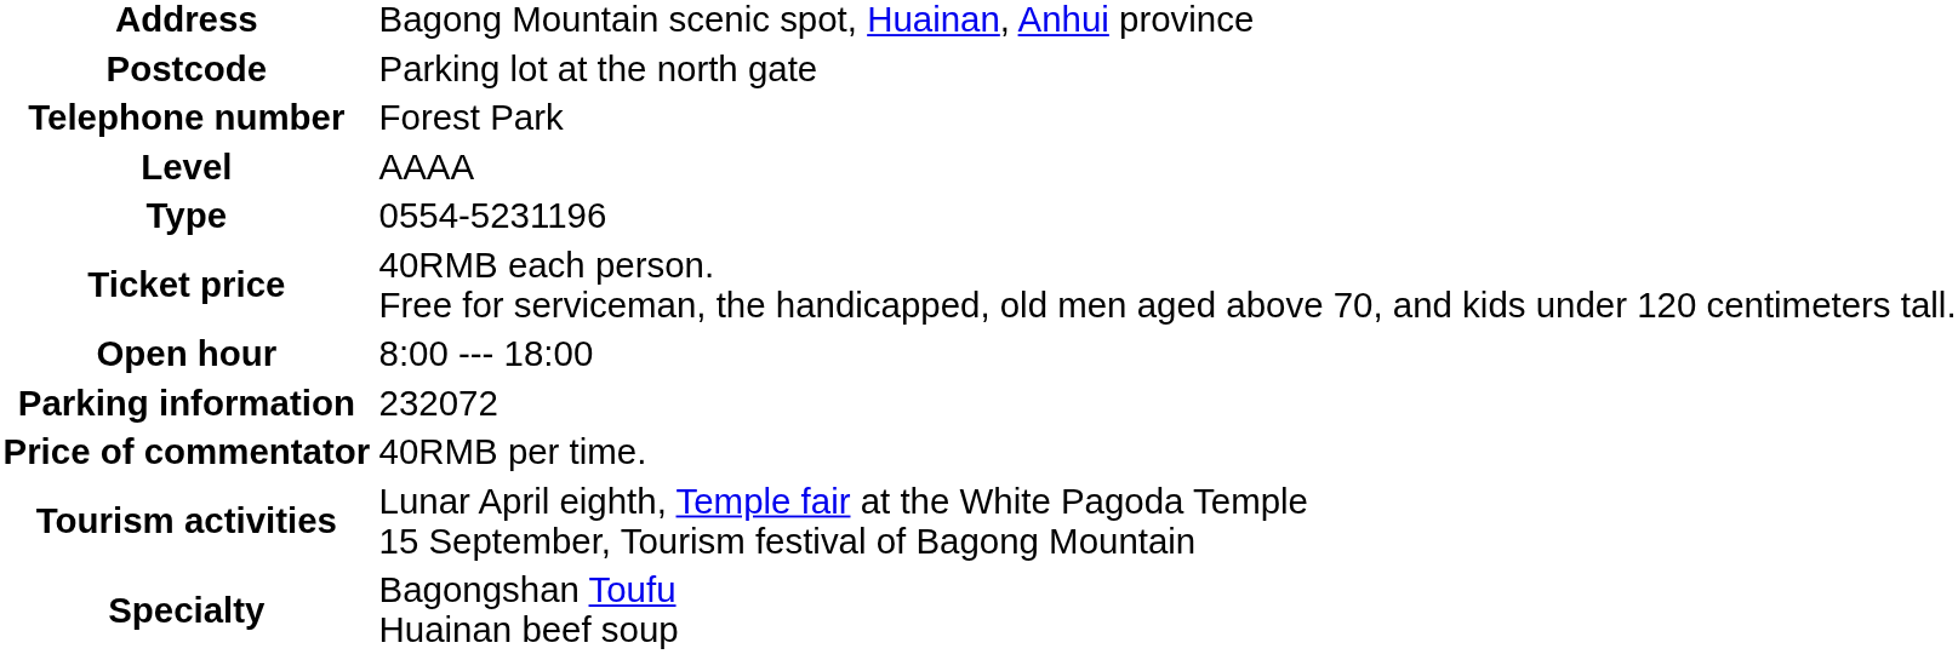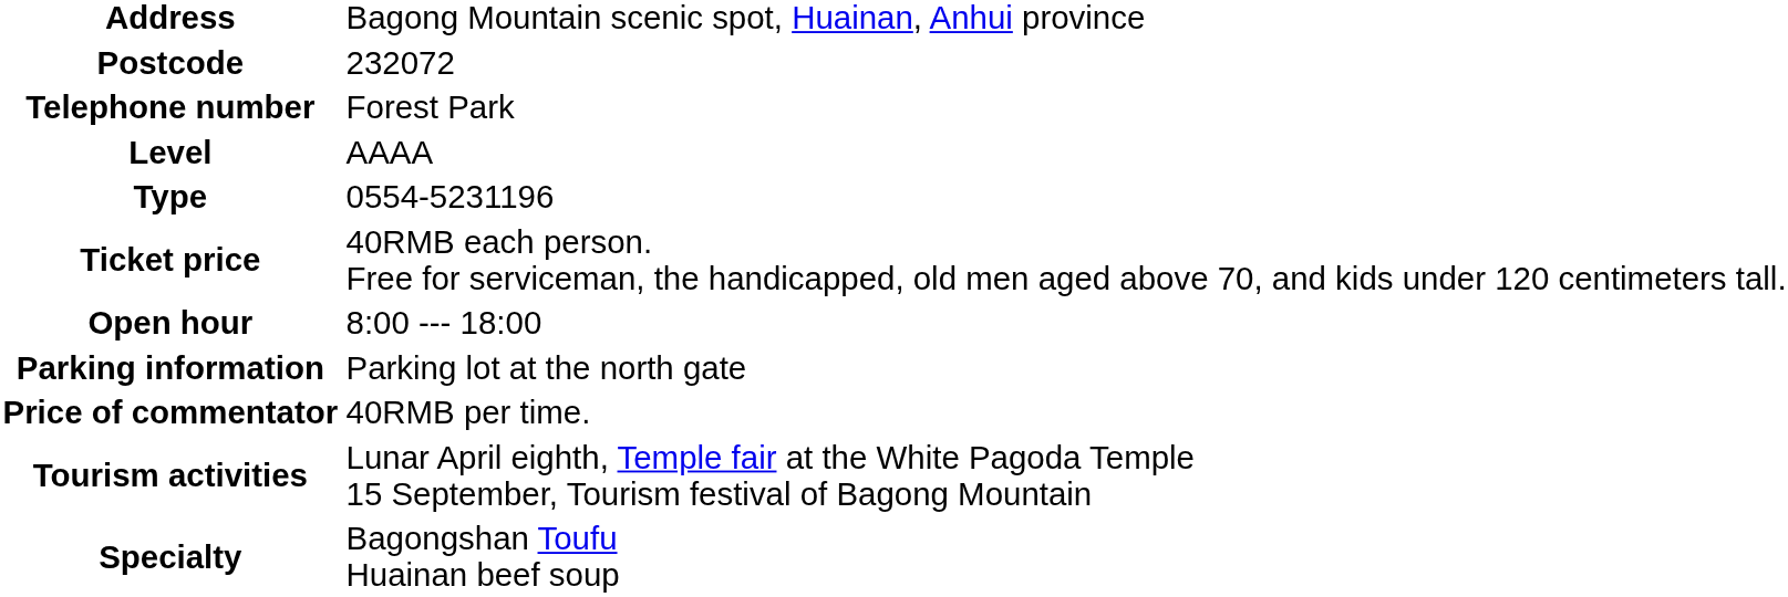 <table class="sortable">
 <tr>
 <th>Address</th>
 <td>Bagong Mountain scenic spot, <a href='#'>Huainan</a>, <a href='#'>Anhui</a> province</td>
 </tr>
 <tr>
 <th>Postcode</th>
-<td>Parking lot at the north gate</td>
+<td>232072</td>
 </tr>
 <tr>
 <th>Telephone number</th>
 <td>Forest Park</td>
 </tr>
 <tr>
 <th>Level</th>
 <td>AAAA</td>
 </tr>
 <tr>
 <th>Type</th>
 <td>0554-5231196</td>
 </tr>
 <tr>
 <th>Ticket price</th>
 <td>40RMB each person.<br>Free for serviceman, the handicapped, old men aged above 70, and kids under 120 centimeters tall.</td>
 </tr>
 <tr>
 <th>Open hour</th>
 <td>8:00 --- 18:00</td>
 </tr>
 <tr>
 <th>Parking information</th>
-<td>232072</td>
+<td>Parking lot at the north gate</td>
 </tr>
 <tr>
 <th>Price of commentator</th>
 <td>40RMB per time.</td>
 </tr>
 <tr>
 <th>Tourism activities</th>
 <td>Lunar April eighth, <a href='#'>Temple fair</a> at the  White Pagoda Temple<br>15 September,  Tourism festival of Bagong Mountain</td>
 </tr>
 <tr>
 <th>Specialty</th>
 <td>Bagongshan <a href='#'>Toufu</a><br>Huainan beef soup</td>
 </tr>
 </table>
